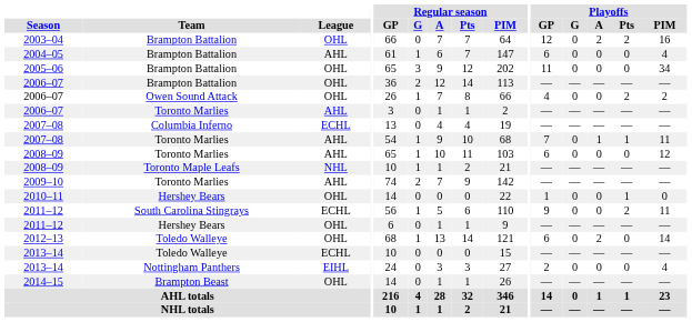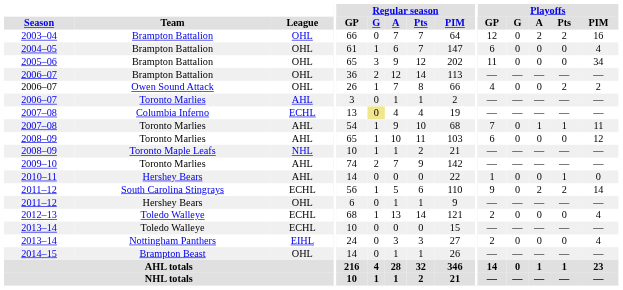 <table border="0" cellpadding="1" cellspacing="0" style="text-align:center; width:60em">
 <tr bgcolor="#e0e0e0">
 <th colspan="3"  bgcolor="#ffffff"></th>
 <th rowspan="99" bgcolor="#ffffff"></th>
 <th colspan="5"><a href='#'>Regular season</a></th>
 <th rowspan="99" bgcolor="#ffffff"></th>
 <th colspan="5"><a href='#'>Playoffs</a></th>
 </tr>
 <tr bgcolor="#e0e0e0">
 <th><a href='#'>Season</a></th>
 <th>Team</th>
 <th>League</th>
 <th>GP</th>
 <th><a href='#'>G</a></th>
 <th><a href='#'>A</a></th>
 <th><a href='#'>Pts</a></th>
 <th><a href='#'>PIM</a></th>
 <th>GP</th>
 <th>G</th>
 <th>A</th>
 <th>Pts</th>
 <th>PIM</th>
 </tr>
 <tr>
 <td><a href='#'>2003–04</a></td>
 <td><a href='#'>Brampton Battalion</a></td>
 <td><a href='#'>OHL</a></td>
 <td>66</td>
 <td>0</td>
 <td>7</td>
 <td>7</td>
 <td>64</td>
 <td>12</td>
 <td>0</td>
 <td>2</td>
 <td>2</td>
 <td>16</td>
 </tr>
 <tr bgcolor="#f0f0f0">
 <td><a href='#'>2004–05</a></td>
 <td>Brampton Battalion</td>
-<td>AHL</td>
+<td>OHL</td>
 <td>61</td>
 <td>1</td>
 <td>6</td>
 <td>7</td>
 <td>147</td>
 <td>6</td>
 <td>0</td>
 <td>0</td>
 <td>0</td>
 <td>4</td>
 </tr>
 <tr>
 <td><a href='#'>2005–06</a></td>
 <td>Brampton Battalion</td>
 <td>OHL</td>
 <td>65</td>
 <td>3</td>
 <td>9</td>
 <td>12</td>
 <td>202</td>
 <td>11</td>
 <td>0</td>
 <td>0</td>
 <td>0</td>
 <td>34</td>
 </tr>
 <tr bgcolor="#f0f0f0">
 <td><a href='#'>2006–07</a></td>
 <td>Brampton Battalion</td>
 <td>OHL</td>
 <td>36</td>
 <td>2</td>
 <td>12</td>
 <td>14</td>
 <td>113</td>
 <td>—</td>
 <td>—</td>
 <td>—</td>
 <td>—</td>
 <td>—</td>
 </tr>
 <tr>
 <td>2006–07</td>
 <td><a href='#'>Owen Sound Attack</a></td>
 <td>OHL</td>
 <td>26</td>
 <td>1</td>
 <td>7</td>
 <td>8</td>
 <td>66</td>
 <td>4</td>
 <td>0</td>
 <td>0</td>
 <td>2</td>
 <td>2</td>
 </tr>
 <tr bgcolor="#f0f0f0">
 <td><a href='#'>2006–07</a></td>
 <td><a href='#'>Toronto Marlies</a></td>
 <td><a href='#'>AHL</a></td>
 <td>3</td>
 <td>0</td>
 <td>1</td>
 <td>1</td>
 <td>2</td>
 <td>—</td>
 <td>—</td>
 <td>—</td>
 <td>—</td>
 <td>—</td>
 </tr>
 <tr>
 <td><a href='#'>2007–08</a></td>
 <td><a href='#'>Columbia Inferno</a></td>
 <td><a href='#'>ECHL</a></td>
 <td>13</td>
-<td>0</td>
+<td style="background: khaki;">0</td>
 <td>4</td>
 <td>4</td>
 <td>19</td>
 <td>—</td>
 <td>—</td>
 <td>—</td>
 <td>—</td>
 <td>—</td>
 </tr>
 <tr bgcolor="#f0f0f0">
 <td><a href='#'>2007–08</a></td>
 <td>Toronto Marlies</td>
 <td>AHL</td>
 <td>54</td>
 <td>1</td>
 <td>9</td>
 <td>10</td>
 <td>68</td>
 <td>7</td>
 <td>0</td>
 <td>1</td>
 <td>1</td>
 <td>11</td>
 </tr>
 <tr>
 <td><a href='#'>2008–09</a></td>
 <td>Toronto Marlies</td>
 <td>AHL</td>
 <td>65</td>
 <td>1</td>
 <td>10</td>
 <td>11</td>
 <td>103</td>
 <td>6</td>
 <td>0</td>
 <td>0</td>
 <td>0</td>
 <td>12</td>
 </tr>
 <tr bgcolor="#f0f0f0">
 <td><a href='#'>2008–09</a></td>
 <td><a href='#'>Toronto Maple Leafs</a></td>
 <td><a href='#'>NHL</a></td>
 <td>10</td>
 <td>1</td>
 <td>1</td>
 <td>2</td>
 <td>21</td>
 <td>—</td>
 <td>—</td>
 <td>—</td>
 <td>—</td>
 <td>—</td>
 </tr>
 <tr>
 <td><a href='#'>2009–10</a></td>
 <td>Toronto Marlies</td>
 <td>AHL</td>
 <td>74</td>
 <td>2</td>
 <td>7</td>
 <td>9</td>
 <td>142</td>
 <td>—</td>
 <td>—</td>
 <td>—</td>
 <td>—</td>
 <td>—</td>
 </tr>
 <tr bgcolor="#f0f0f0">
 <td><a href='#'>2010–11</a></td>
 <td><a href='#'>Hershey Bears</a></td>
-<td>OHL</td>
+<td>AHL</td>
 <td>14</td>
 <td>0</td>
 <td>0</td>
 <td>0</td>
 <td>22</td>
 <td>1</td>
 <td>0</td>
 <td>0</td>
 <td>1</td>
 <td>0</td>
 </tr>
 <tr>
 <td><a href='#'>2011–12</a></td>
 <td><a href='#'>South Carolina Stingrays</a></td>
 <td>ECHL</td>
 <td>56</td>
 <td>1</td>
 <td>5</td>
 <td>6</td>
 <td>110</td>
 <td>9</td>
 <td>0</td>
-<td>0</td>
 <td>2</td>
-<td>11</td>
+<td>2</td>
+<td>14</td>
 </tr>
 <tr bgcolor="#f0f0f0">
 <td><a href='#'>2011–12</a></td>
 <td>Hershey Bears</td>
 <td>OHL</td>
 <td>6</td>
 <td>0</td>
 <td>1</td>
 <td>1</td>
 <td>9</td>
 <td>—</td>
 <td>—</td>
 <td>—</td>
 <td>—</td>
 <td>—</td>
 </tr>
 <tr>
 <td><a href='#'>2012–13</a></td>
 <td><a href='#'>Toledo Walleye</a></td>
-<td>OHL</td>
+<td>ECHL</td>
 <td>68</td>
 <td>1</td>
 <td>13</td>
 <td>14</td>
 <td>121</td>
-<td>6</td>
-<td>0</td>
 <td>2</td>
 <td>0</td>
-<td>14</td>
+<td>0</td>
+<td>0</td>
+<td>4</td>
 </tr>
 <tr bgcolor="#f0f0f0">
 <td><a href='#'>2013–14</a></td>
 <td>Toledo Walleye</td>
 <td>ECHL</td>
 <td>10</td>
 <td>0</td>
 <td>0</td>
 <td>0</td>
 <td>15</td>
 <td>—</td>
 <td>—</td>
 <td>—</td>
 <td>—</td>
 <td>—</td>
 </tr>
 <tr>
 <td><a href='#'>2013–14</a></td>
 <td><a href='#'>Nottingham Panthers</a></td>
 <td><a href='#'>EIHL</a></td>
 <td>24</td>
 <td>0</td>
 <td>3</td>
 <td>3</td>
 <td>27</td>
 <td>2</td>
 <td>0</td>
 <td>0</td>
 <td>0</td>
 <td>4</td>
 </tr>
 <tr bgcolor="#f0f0f0">
 <td><a href='#'>2014–15</a></td>
 <td><a href='#'>Brampton Beast</a></td>
 <td>OHL</td>
 <td>14</td>
 <td>0</td>
 <td>1</td>
 <td>1</td>
 <td>26</td>
 <td>—</td>
 <td>—</td>
 <td>—</td>
 <td>—</td>
 <td>—</td>
 </tr>
 <tr style="background: #e0e0e0;">
 <th colspan="3">AHL totals</th>
 <th>216</th>
 <th>4</th>
 <th>28</th>
 <th>32</th>
 <th>346</th>
 <th>14</th>
 <th>0</th>
 <th>1</th>
 <th>1</th>
 <th>23</th>
 </tr>
 <tr style="background: #e0e0e0;">
 <th colspan="3">NHL totals</th>
 <th>10</th>
 <th>1</th>
 <th>1</th>
 <th>2</th>
 <th>21</th>
 <th>—</th>
 <th>—</th>
 <th>—</th>
 <th>—</th>
 <th>—</th>
 </tr>
 </table>
